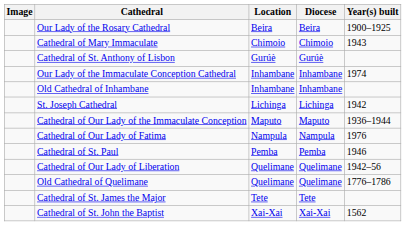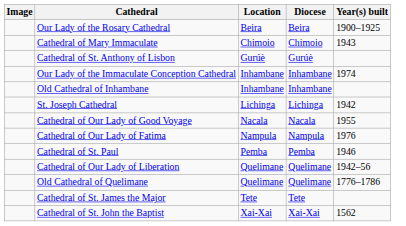 <table class="wikitable">
 <tr>
 <th>Image</th>
 <th>Cathedral</th>
 <th>Location</th>
 <th>Diocese</th>
 <th>Year(s) built</th>
 </tr>
 <tr>
 <td></td>
 <td><a href='#'>Our Lady of the Rosary Cathedral</a></td>
 <td><a href='#'>Beira</a></td>
 <td><a href='#'>Beira</a></td>
 <td>1900–1925</td>
 </tr>
 <tr>
 <td></td>
 <td><a href='#'>Cathedral of Mary Immaculate</a></td>
 <td><a href='#'>Chimoio</a></td>
 <td><a href='#'>Chimoio</a></td>
 <td>1943</td>
 </tr>
 <tr>
 <td></td>
 <td><a href='#'>Cathedral of St. Anthony of Lisbon</a></td>
 <td><a href='#'>Gurúè</a></td>
 <td><a href='#'>Gurúè</a></td>
 <td></td>
 </tr>
 <tr>
 <td></td>
 <td><a href='#'>Our Lady of the Immaculate Conception Cathedral</a></td>
 <td><a href='#'>Inhambane</a></td>
 <td><a href='#'>Inhambane</a></td>
 <td>1974</td>
 </tr>
 <tr>
 <td></td>
 <td><a href='#'>Old Cathedral of Inhambane</a></td>
 <td><a href='#'>Inhambane</a></td>
 <td><a href='#'>Inhambane</a></td>
 <td></td>
 </tr>
 <tr>
 <td></td>
 <td><a href='#'>St. Joseph Cathedral</a></td>
 <td><a href='#'>Lichinga</a></td>
 <td><a href='#'>Lichinga</a></td>
 <td>1942</td>
 </tr>
 <tr>
 <td></td>
-<td><a href='#'>Cathedral of Our Lady of the Immaculate Conception</a></td>
-<td><a href='#'>Maputo</a></td>
-<td><a href='#'>Maputo</a></td>
-<td>1936–1944</td>
+<td><a href='#'>Cathedral of Our Lady of Good Voyage</a></td>
+<td><a href='#'>Nacala</a></td>
+<td><a href='#'>Nacala</a></td>
+<td>1955</td>
 </tr>
 <tr>
 <td></td>
 <td><a href='#'>Cathedral of Our Lady of Fatima</a></td>
 <td><a href='#'>Nampula</a></td>
 <td><a href='#'>Nampula</a></td>
 <td>1976</td>
 </tr>
 <tr>
 <td></td>
 <td><a href='#'>Cathedral of St. Paul</a></td>
 <td><a href='#'>Pemba</a></td>
 <td><a href='#'>Pemba</a></td>
 <td>1946</td>
 </tr>
 <tr>
 <td></td>
 <td><a href='#'>Cathedral of Our Lady of Liberation</a></td>
 <td><a href='#'>Quelimane</a></td>
 <td><a href='#'>Quelimane</a></td>
 <td>1942–56</td>
 </tr>
 <tr>
 <td></td>
 <td><a href='#'>Old Cathedral of Quelimane</a></td>
 <td><a href='#'>Quelimane</a></td>
 <td><a href='#'>Quelimane</a></td>
 <td>1776–1786</td>
 </tr>
 <tr>
 <td></td>
 <td><a href='#'>Cathedral of St. James the Major</a></td>
 <td><a href='#'>Tete</a></td>
 <td><a href='#'>Tete</a></td>
 <td></td>
 </tr>
 <tr>
 <td></td>
 <td><a href='#'>Cathedral of St. John the Baptist</a></td>
 <td><a href='#'>Xai-Xai</a></td>
 <td><a href='#'>Xai-Xai</a></td>
 <td>1562</td>
 </tr>
 </table>
